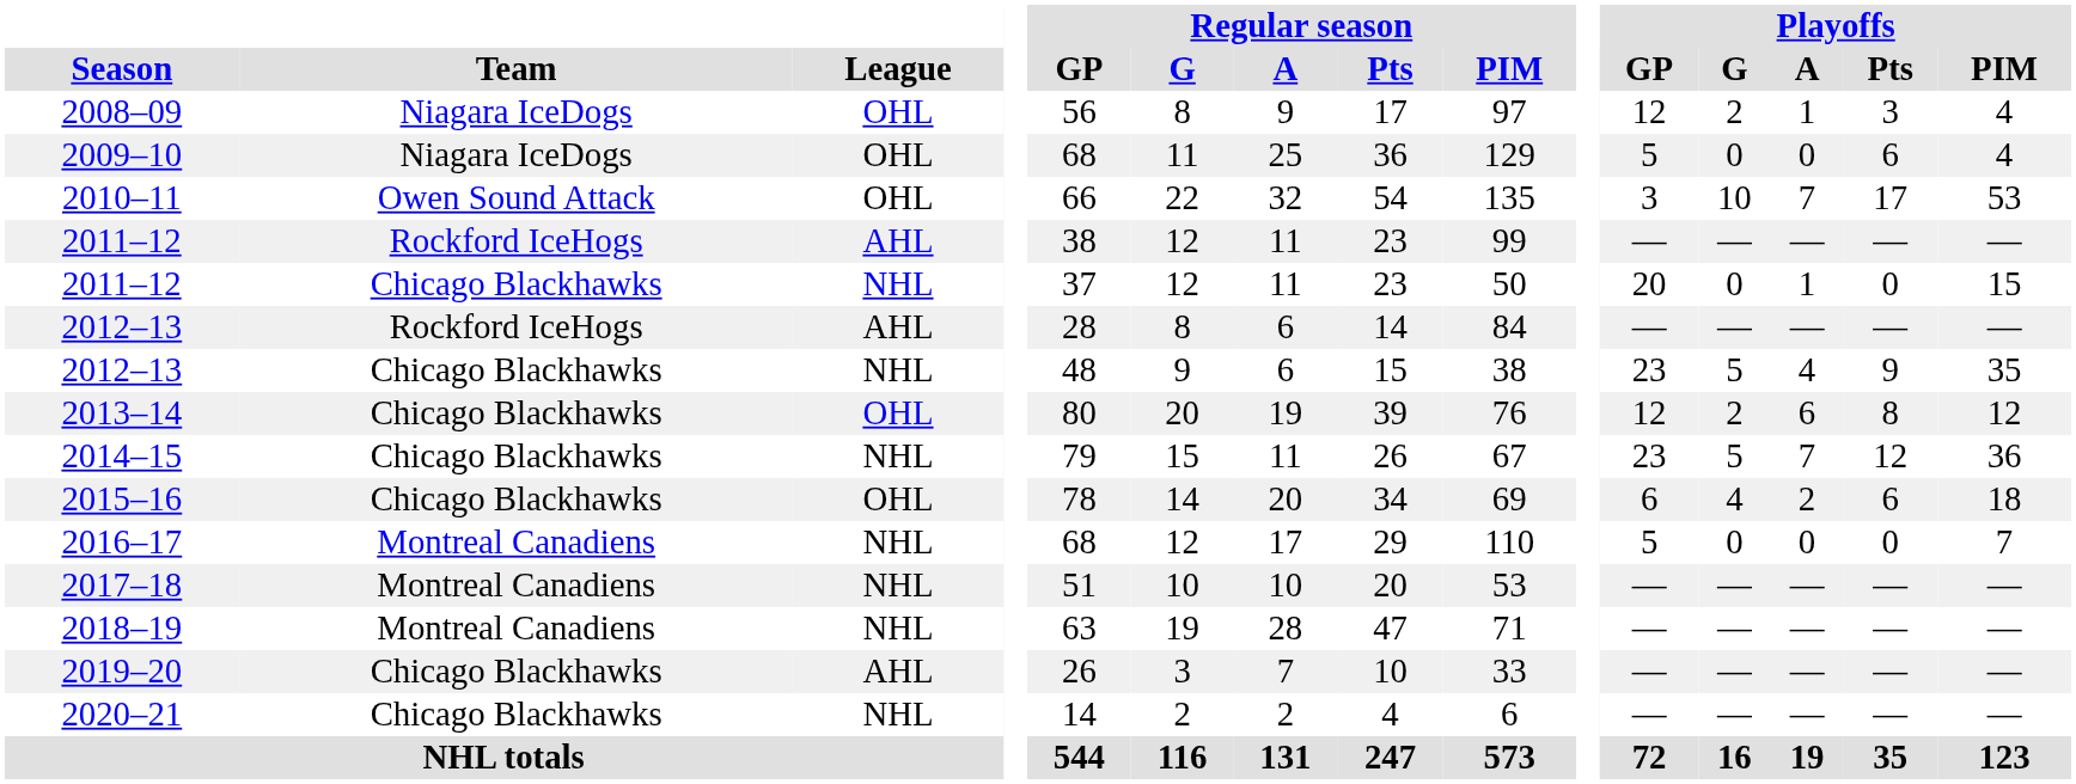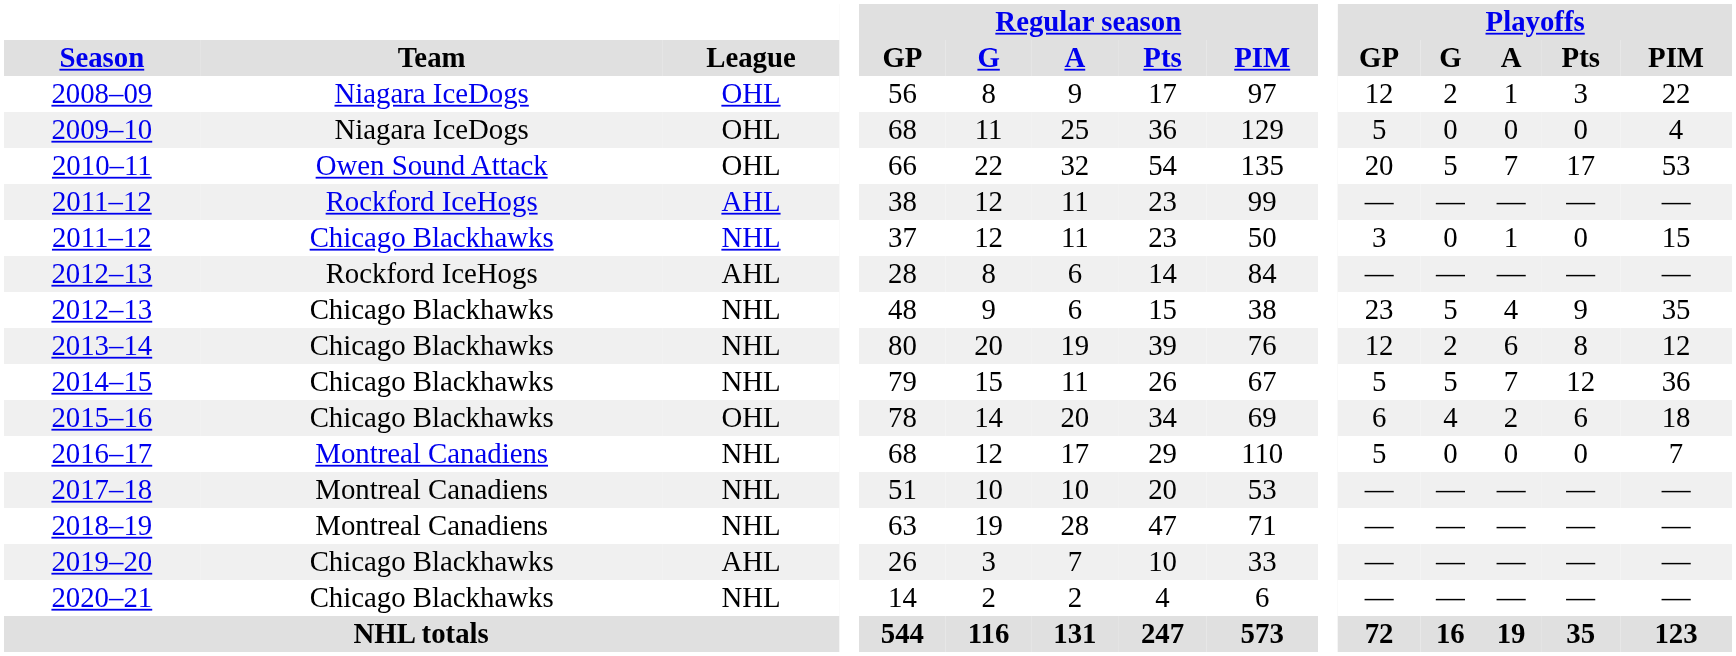 <table border="0" cellpadding="1" cellspacing="0" style="text-align:center; width:60em;">
 <tr bgcolor="#e0e0e0">
 <th colspan="3" bgcolor="#ffffff"> </th>
 <th rowspan="100" bgcolor="#ffffff"> </th>
 <th colspan="5"><a href='#'>Regular season</a></th>
 <th rowspan="100" bgcolor="#ffffff"> </th>
 <th colspan="5"><a href='#'>Playoffs</a></th>
 </tr>
 <tr bgcolor="#e0e0e0">
 <th><a href='#'>Season</a></th>
 <th>Team</th>
 <th>League</th>
 <th>GP</th>
 <th><a href='#'>G</a></th>
 <th><a href='#'>A</a></th>
 <th><a href='#'>Pts</a></th>
 <th><a href='#'>PIM</a></th>
 <th>GP</th>
 <th>G</th>
 <th>A</th>
 <th>Pts</th>
 <th>PIM</th>
 </tr>
 <tr>
 <td><a href='#'>2008–09</a></td>
 <td><a href='#'>Niagara IceDogs</a></td>
 <td><a href='#'>OHL</a></td>
 <td>56</td>
 <td>8</td>
 <td>9</td>
 <td>17</td>
 <td>97</td>
 <td>12</td>
 <td>2</td>
 <td>1</td>
 <td>3</td>
-<td>4</td>
+<td>22</td>
 </tr>
 <tr bgcolor="#f0f0f0">
 <td><a href='#'>2009–10</a></td>
 <td>Niagara IceDogs</td>
 <td>OHL</td>
 <td>68</td>
 <td>11</td>
 <td>25</td>
 <td>36</td>
 <td>129</td>
 <td>5</td>
 <td>0</td>
 <td>0</td>
-<td>6</td>
+<td>0</td>
 <td>4</td>
 </tr>
 <tr>
 <td><a href='#'>2010–11</a></td>
 <td><a href='#'>Owen Sound Attack</a></td>
 <td>OHL</td>
 <td>66</td>
 <td>22</td>
 <td>32</td>
 <td>54</td>
 <td>135</td>
-<td>3</td>
-<td>10</td>
+<td>20</td>
+<td>5</td>
 <td>7</td>
 <td>17</td>
 <td>53</td>
 </tr>
 <tr bgcolor="#f0f0f0">
 <td><a href='#'>2011–12</a></td>
 <td><a href='#'>Rockford IceHogs</a></td>
 <td><a href='#'>AHL</a></td>
 <td>38</td>
 <td>12</td>
 <td>11</td>
 <td>23</td>
 <td>99</td>
 <td>—</td>
 <td>—</td>
 <td>—</td>
 <td>—</td>
 <td>—</td>
 </tr>
 <tr>
 <td><a href='#'>2011–12</a></td>
 <td><a href='#'>Chicago Blackhawks</a></td>
 <td><a href='#'>NHL</a></td>
 <td>37</td>
 <td>12</td>
 <td>11</td>
 <td>23</td>
 <td>50</td>
-<td>20</td>
+<td>3</td>
 <td>0</td>
 <td>1</td>
 <td>0</td>
 <td>15</td>
 </tr>
 <tr bgcolor="#f0f0f0">
 <td><a href='#'>2012–13</a></td>
 <td>Rockford IceHogs</td>
 <td>AHL</td>
 <td>28</td>
 <td>8</td>
 <td>6</td>
 <td>14</td>
 <td>84</td>
 <td>—</td>
 <td>—</td>
 <td>—</td>
 <td>—</td>
 <td>—</td>
 </tr>
 <tr>
 <td><a href='#'>2012–13</a></td>
 <td>Chicago Blackhawks</td>
 <td>NHL</td>
 <td>48</td>
 <td>9</td>
 <td>6</td>
 <td>15</td>
 <td>38</td>
 <td>23</td>
 <td>5</td>
 <td>4</td>
 <td>9</td>
 <td>35</td>
 </tr>
 <tr bgcolor="#f0f0f0">
 <td><a href='#'>2013–14</a></td>
 <td>Chicago Blackhawks</td>
-<td><a href='#'>OHL</a></td>
+<td>NHL</td>
 <td>80</td>
 <td>20</td>
 <td>19</td>
 <td>39</td>
 <td>76</td>
 <td>12</td>
 <td>2</td>
 <td>6</td>
 <td>8</td>
 <td>12</td>
 </tr>
 <tr>
 <td><a href='#'>2014–15</a></td>
 <td>Chicago Blackhawks</td>
 <td>NHL</td>
 <td>79</td>
 <td>15</td>
 <td>11</td>
 <td>26</td>
 <td>67</td>
-<td>23</td>
+<td>5</td>
 <td>5</td>
 <td>7</td>
 <td>12</td>
 <td>36</td>
 </tr>
 <tr bgcolor="#f0f0f0">
 <td><a href='#'>2015–16</a></td>
 <td>Chicago Blackhawks</td>
 <td>OHL</td>
 <td>78</td>
 <td>14</td>
 <td>20</td>
 <td>34</td>
 <td>69</td>
 <td>6</td>
 <td>4</td>
 <td>2</td>
 <td>6</td>
 <td>18</td>
 </tr>
 <tr>
 <td><a href='#'>2016–17</a></td>
 <td><a href='#'>Montreal Canadiens</a></td>
 <td>NHL</td>
 <td>68</td>
 <td>12</td>
 <td>17</td>
 <td>29</td>
 <td>110</td>
 <td>5</td>
 <td>0</td>
 <td>0</td>
 <td>0</td>
 <td>7</td>
 </tr>
 <tr bgcolor="#f0f0f0">
 <td><a href='#'>2017–18</a></td>
 <td>Montreal Canadiens</td>
 <td>NHL</td>
 <td>51</td>
 <td>10</td>
 <td>10</td>
 <td>20</td>
 <td>53</td>
 <td>—</td>
 <td>—</td>
 <td>—</td>
 <td>—</td>
 <td>—</td>
 </tr>
 <tr>
 <td><a href='#'>2018–19</a></td>
 <td>Montreal Canadiens</td>
 <td>NHL</td>
 <td>63</td>
 <td>19</td>
 <td>28</td>
 <td>47</td>
 <td>71</td>
 <td>—</td>
 <td>—</td>
 <td>—</td>
 <td>—</td>
 <td>—</td>
 </tr>
 <tr bgcolor="#f0f0f0">
 <td><a href='#'>2019–20</a></td>
 <td>Chicago Blackhawks</td>
 <td>AHL</td>
 <td>26</td>
 <td>3</td>
 <td>7</td>
 <td>10</td>
 <td>33</td>
 <td>—</td>
 <td>—</td>
 <td>—</td>
 <td>—</td>
 <td>—</td>
 </tr>
 <tr>
 <td><a href='#'>2020–21</a></td>
 <td>Chicago Blackhawks</td>
 <td>NHL</td>
 <td>14</td>
 <td>2</td>
 <td>2</td>
 <td>4</td>
 <td>6</td>
 <td>—</td>
 <td>—</td>
 <td>—</td>
 <td>—</td>
 <td>—</td>
 </tr>
 <tr bgcolor="#e0e0e0">
 <th colspan="3">NHL totals</th>
 <th>544</th>
 <th>116</th>
 <th>131</th>
 <th>247</th>
 <th>573</th>
 <th>72</th>
 <th>16</th>
 <th>19</th>
 <th>35</th>
 <th>123</th>
 </tr>
 </table>
